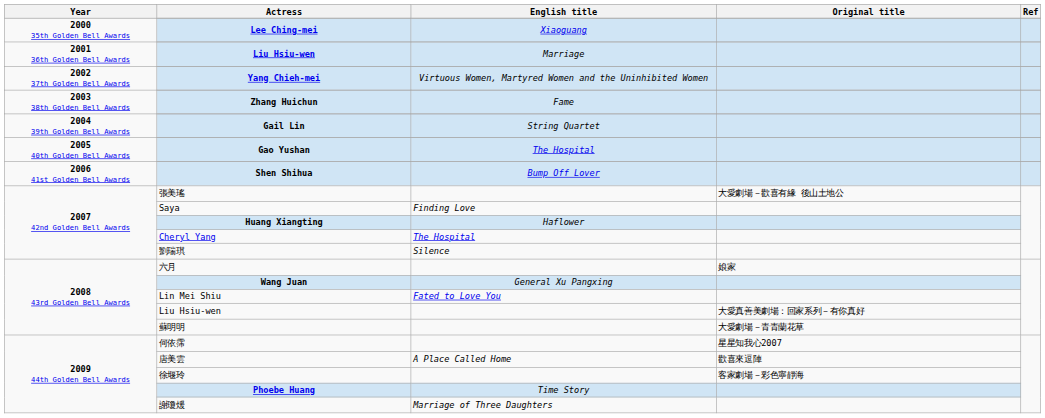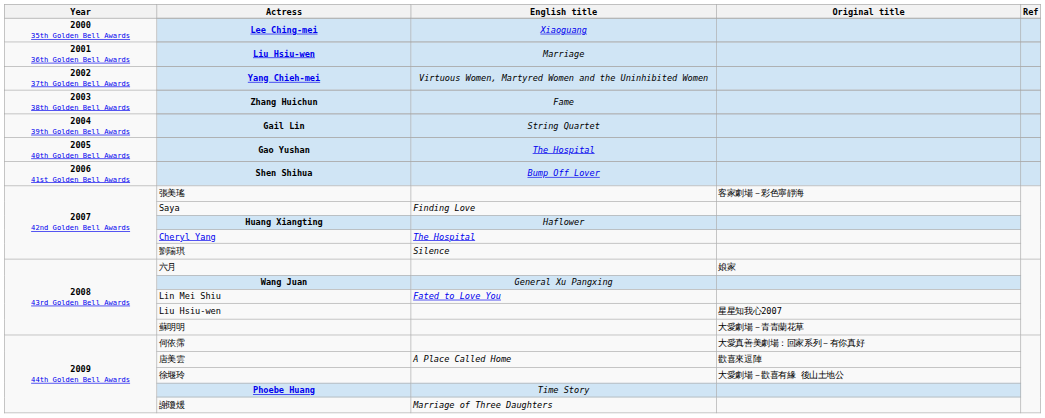 <table class="wikitable">
 <tr style="background:#bebebe;">
 <th style="width:15%;">Year</th>
 <th style="width:25%;">Actress</th>
 <th style="width:30%;">English title</th>
 <th style="width:30%;">Original title</th>
 <th style="width:2%;">Ref</th>
 </tr>
 <tr>
 <td rowspan=2 style="text-align:center"><strong>2000</strong> <br> <small><a href='#'>35th Golden Bell Awards</a></small></td>
 </tr>
 <tr rowspan=2 style="background:#d0e5f5; text-align:center">
 <td><strong><a href='#'>Lee Ching-mei</a></strong></td>
 <td><em><a href='#'>Xiaoguang</a></em></td>
 <td></td>
 <td></td>
 </tr>
 <tr>
 <td rowspan=2 style="text-align:center"><strong>2001</strong> <br> <small><a href='#'>36th Golden Bell Awards</a></small></td>
 </tr>
 <tr rowspan=2 style="background:#d0e5f5; text-align:center">
 <td><strong><a href='#'>Liu Hsiu-wen</a></strong></td>
 <td><em>Marriage</em></td>
 <td></td>
 <td></td>
 </tr>
 <tr>
 <td rowspan=2 style="text-align:center"><strong>2002</strong> <br> <small><a href='#'>37th Golden Bell Awards</a></small></td>
 </tr>
 <tr rowspan=2 style="background:#d0e5f5; text-align:center">
 <td><strong><a href='#'>Yang Chieh-mei</a></strong></td>
 <td><em>Virtuous Women, Martyred Women and the Uninhibited Women</em></td>
 <td></td>
 <td></td>
 </tr>
 <tr>
 <td rowspan=2 style="text-align:center"><strong>2003</strong> <br> <small><a href='#'>38th Golden Bell Awards</a></small></td>
 </tr>
 <tr rowspan=2 style="background:#d0e5f5; text-align:center">
 <td><strong>Zhang Huichun</strong></td>
 <td><em>Fame</em></td>
 <td></td>
 <td></td>
 </tr>
 <tr>
 <td rowspan=2 style="text-align:center"><strong>2004</strong> <br> <small><a href='#'>39th Golden Bell Awards</a></small></td>
 </tr>
 <tr rowspan=2 style="background:#d0e5f5; text-align:center">
 <td><strong>Gail Lin</strong></td>
 <td><em>String Quartet</em></td>
 <td></td>
 <td></td>
 </tr>
 <tr>
 <td rowspan=2 style="text-align:center"><strong>2005</strong> <br> <small><a href='#'>40th Golden Bell Awards</a></small></td>
 </tr>
 <tr rowspan=2 style="background:#d0e5f5; text-align:center">
 <td><strong>Gao Yushan</strong></td>
 <td><em><a href='#'>The Hospital</a></em></td>
 <td></td>
 <td></td>
 </tr>
 <tr>
 <td rowspan=2 style="text-align:center"><strong>2006</strong> <br> <small><a href='#'>41st Golden Bell Awards</a></small></td>
 </tr>
 <tr rowspan=2 style="background:#d0e5f5; text-align:center">
 <td><strong>Shen Shihua</strong></td>
 <td><em><a href='#'>Bump Off Lover</a></em></td>
 <td></td>
 <td></td>
 </tr>
 <tr>
 <td rowspan=5 style="text-align:center"><strong>2007</strong> <br> <small><a href='#'>42nd Golden Bell Awards</a></small></td>
 <td>張美瑤</td>
 <td></td>
-<td>大愛劇場－歡喜有緣 後山土地公</td>
+<td>客家劇場－彩色寧靜海</td>
 <td rowspan=5></td>
 </tr>
 <tr>
 <td>Saya</td>
 <td><em>Finding Love</em></td>
 <td></td>
 </tr>
 <tr style="background:#d0e5f5; text-align:center">
 <td><strong>Huang Xiangting</strong></td>
 <td><em>Haflower</em></td>
 <td></td>
 </tr>
 <tr>
 <td><a href='#'>Cheryl Yang</a></td>
 <td><em><a href='#'>The Hospital</a> </em></td>
 <td></td>
 </tr>
 <tr>
 <td>劉瑞琪</td>
 <td><em>Silence</em></td>
 <td></td>
 </tr>
 <tr>
 <td rowspan=5 style="text-align:center"><strong>2008</strong> <br> <small><a href='#'>43rd Golden Bell Awards</a></small></td>
 <td>六月</td>
 <td></td>
 <td>娘家</td>
 <td rowspan=5></td>
 </tr>
 <tr style="background:#d0e5f5; text-align:center">
 <td><strong> Wang Juan </strong></td>
 <td><em>General Xu Pangxing</em></td>
 <td></td>
 </tr>
 <tr>
 <td>Lin Mei Shiu</td>
 <td><em><a href='#'>Fated to Love You</a></em></td>
 <td></td>
 </tr>
 <tr>
 <td>Liu Hsiu-wen</td>
 <td></td>
-<td>大愛真善美劇場：回家系列－有你真好</td>
+<td>星星知我心2007</td>
 </tr>
 <tr>
 <td>蘇明明</td>
 <td></td>
 <td>大愛劇場－青青蘭花草</td>
 </tr>
 <tr>
 <td rowspan=5 style="text-align:center"><strong>2009</strong> <br> <small><a href='#'>44th Golden Bell Awards</a></small></td>
 <td>何依霈</td>
 <td></td>
-<td>星星知我心2007</td>
+<td>大愛真善美劇場：回家系列－有你真好</td>
 <td rowspan=5></td>
 </tr>
 <tr>
 <td>唐美雲</td>
 <td><em>A Place Called Home</em></td>
 <td>歡喜來逗陣</td>
 </tr>
 <tr>
 <td>徐堰玲</td>
 <td></td>
-<td>客家劇場－彩色寧靜海</td>
+<td>大愛劇場－歡喜有緣 後山土地公</td>
 </tr>
 <tr style="background:#d0e5f5; text-align:center">
 <td><strong><a href='#'>Phoebe Huang</a></strong></td>
 <td><em>Time Story</em></td>
 <td></td>
 </tr>
 <tr>
 <td>謝瓊煖</td>
 <td><em> Marriage of Three Daughters </em></td>
 <td></td>
 </tr>
 </table>
